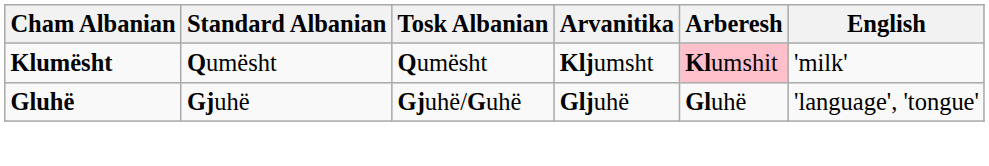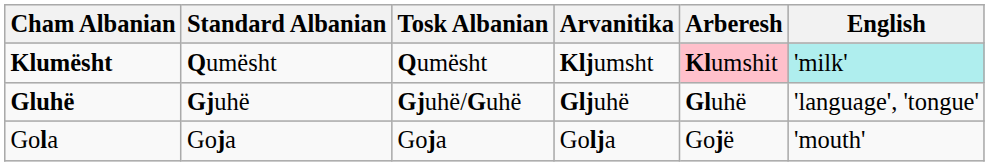 <table class="wikitable">
 <tr>
 <th>Cham Albanian</th>
 <th>Standard Albanian</th>
 <th>Tosk Albanian</th>
 <th>Arvanitika</th>
 <th>Arberesh</th>
 <th>English</th>
 </tr>
 <tr>
 <td><strong>Klumësht</strong></td>
 <td><strong>Q</strong>umësht</td>
 <td><strong>Q</strong>umësht</td>
 <td><strong>Klj</strong>umsht</td>
 <td style="background: pink;"><strong>Kl</strong>umshit</td>
-<td>'milk'</td>
+<td style="background: paleturquoise;">'milk'</td>
 </tr>
 <tr>
 <td><strong>Gluhë</strong></td>
 <td><strong>Gj</strong>uhë</td>
 <td><strong>Gj</strong>uhë/<strong>G</strong>uhë</td>
 <td><strong>Glj</strong>uhë</td>
 <td><strong>Gl</strong>uhë</td>
 <td>'language', 'tongue'</td>
 </tr>
+<tr>
+<td>Go<strong>l</strong>a</td>
+<td>Go<strong>j</strong>a</td>
+<td>Go<strong>j</strong>a</td>
+<td>Go<strong>lj</strong>a</td>
+<td>Go<strong>j</strong>ë</td>
+<td>'mouth'</td>
+</tr>
 </table>
